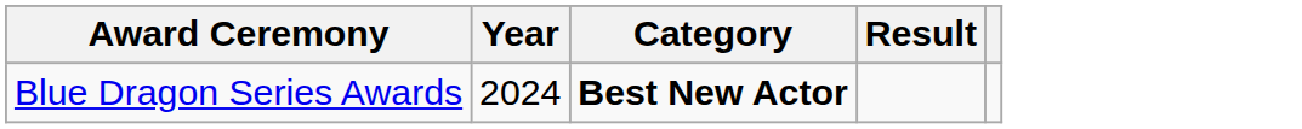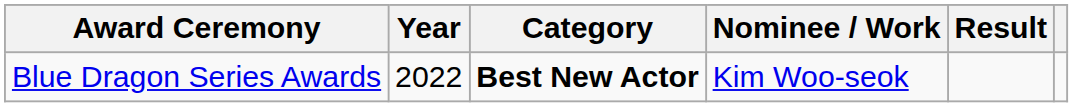 <table class="wikitable">
 <tr>
 <th scope="col">Award Ceremony</th>
 <th scope="col">Year</th>
 <th scope="col">Category</th>
+<th scope="col">Nominee / Work</th>
 <th scope="col">Result</th>
 <th scope="col" class="unsortable"></th>
 </tr>
 <tr>
 <td><a href='#'>Blue Dragon Series Awards</a></td>
-<td>2024</td>
+<td>2022</td>
 <td><strong>Best New Actor</strong></td>
+<td><a href='#'>Kim Woo-seok</a></td>
 <td></td>
 <td style="text-align:center"></td>
 </tr>
 </table>
